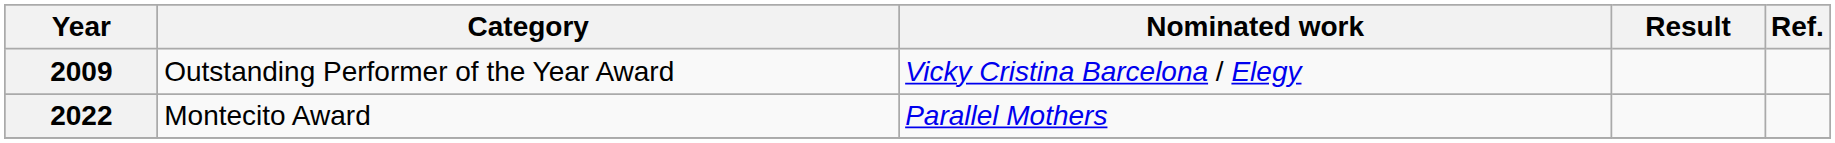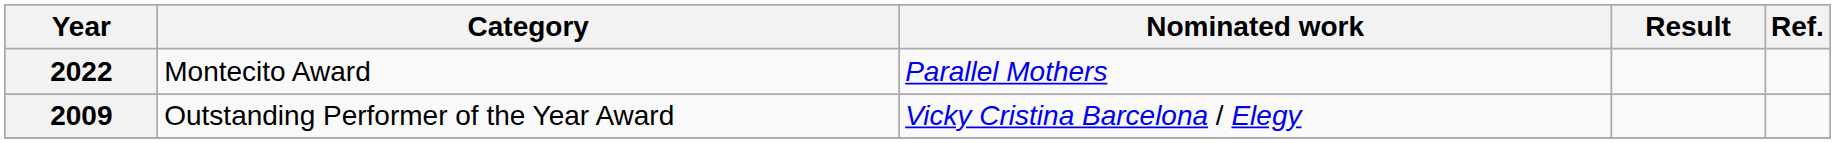 <table class=wikitable>
 <tr>
 <th scope="col" style="width:5em;">Year</th>
 <th scope="col" style="width:26em;">Category</th>
 <th scope="col" style="width:25em;">Nominated work</th>
 <th scope="col" style="width:5em;">Result</th>
 <th>Ref.</th>
 </tr>
 <tr>
+<th style="text-align:center;">2022</th>
+<td>Montecito Award</td>
+<td><em><a href='#'>Parallel Mothers</a></em></td>
+<td></td>
+<td></td>
+</tr>
+<tr>
 <th style="text-align:center;">2009</th>
 <td>Outstanding Performer of the Year Award</td>
 <td><em><a href='#'>Vicky Cristina Barcelona</a></em> / <em><a href='#'>Elegy</a></em></td>
 <td></td>
 <td></td>
 </tr>
 <tr>
-<th style="text-align:center;">2022</th>
-<td>Montecito Award</td>
-<td><em><a href='#'>Parallel Mothers</a></em></td>
-<td></td>
-<td></td>
-</tr>
-<tr>
 </tr>
 </table>
